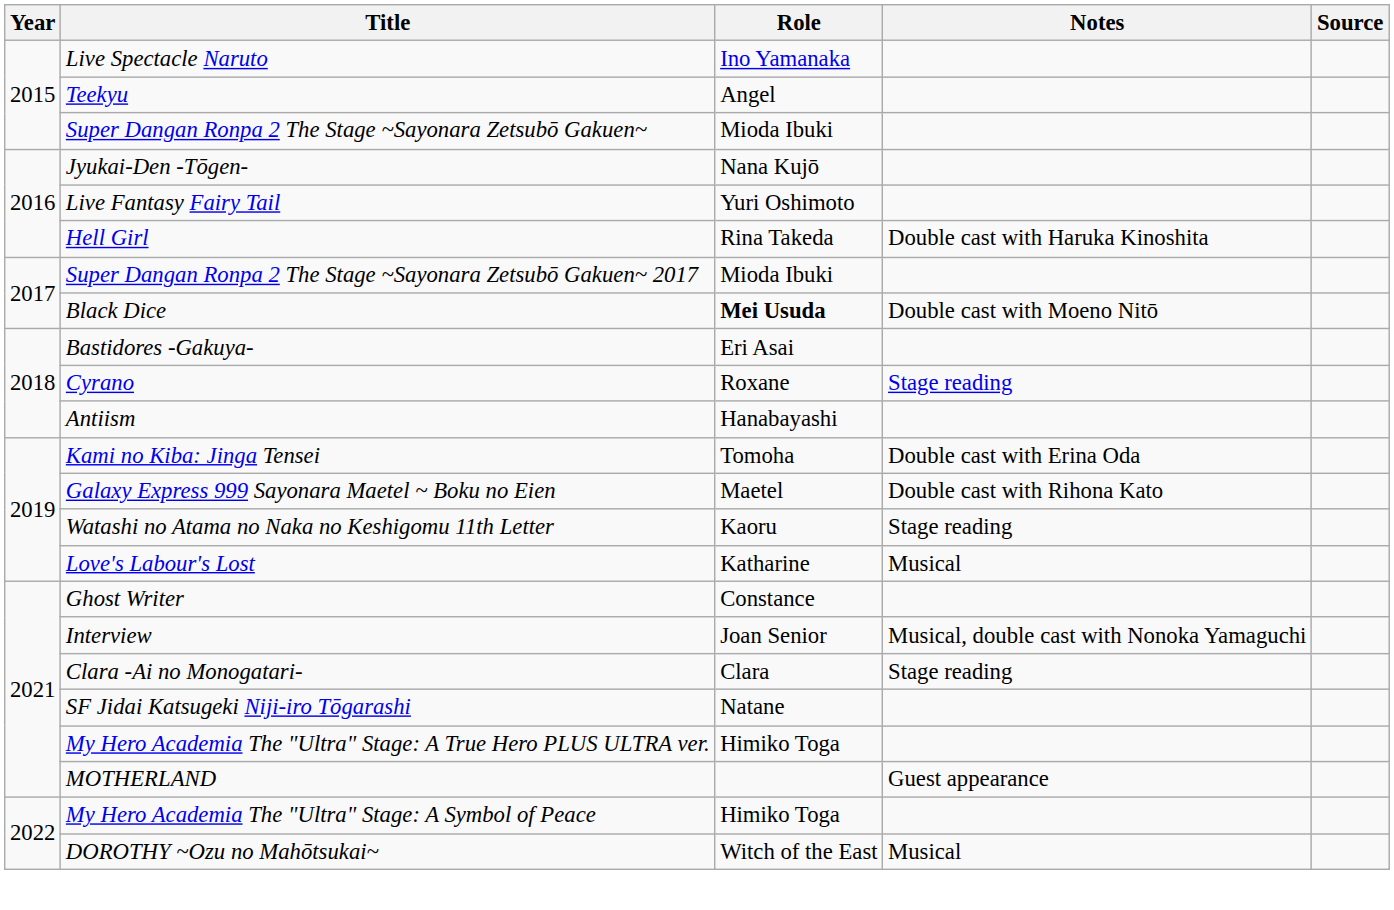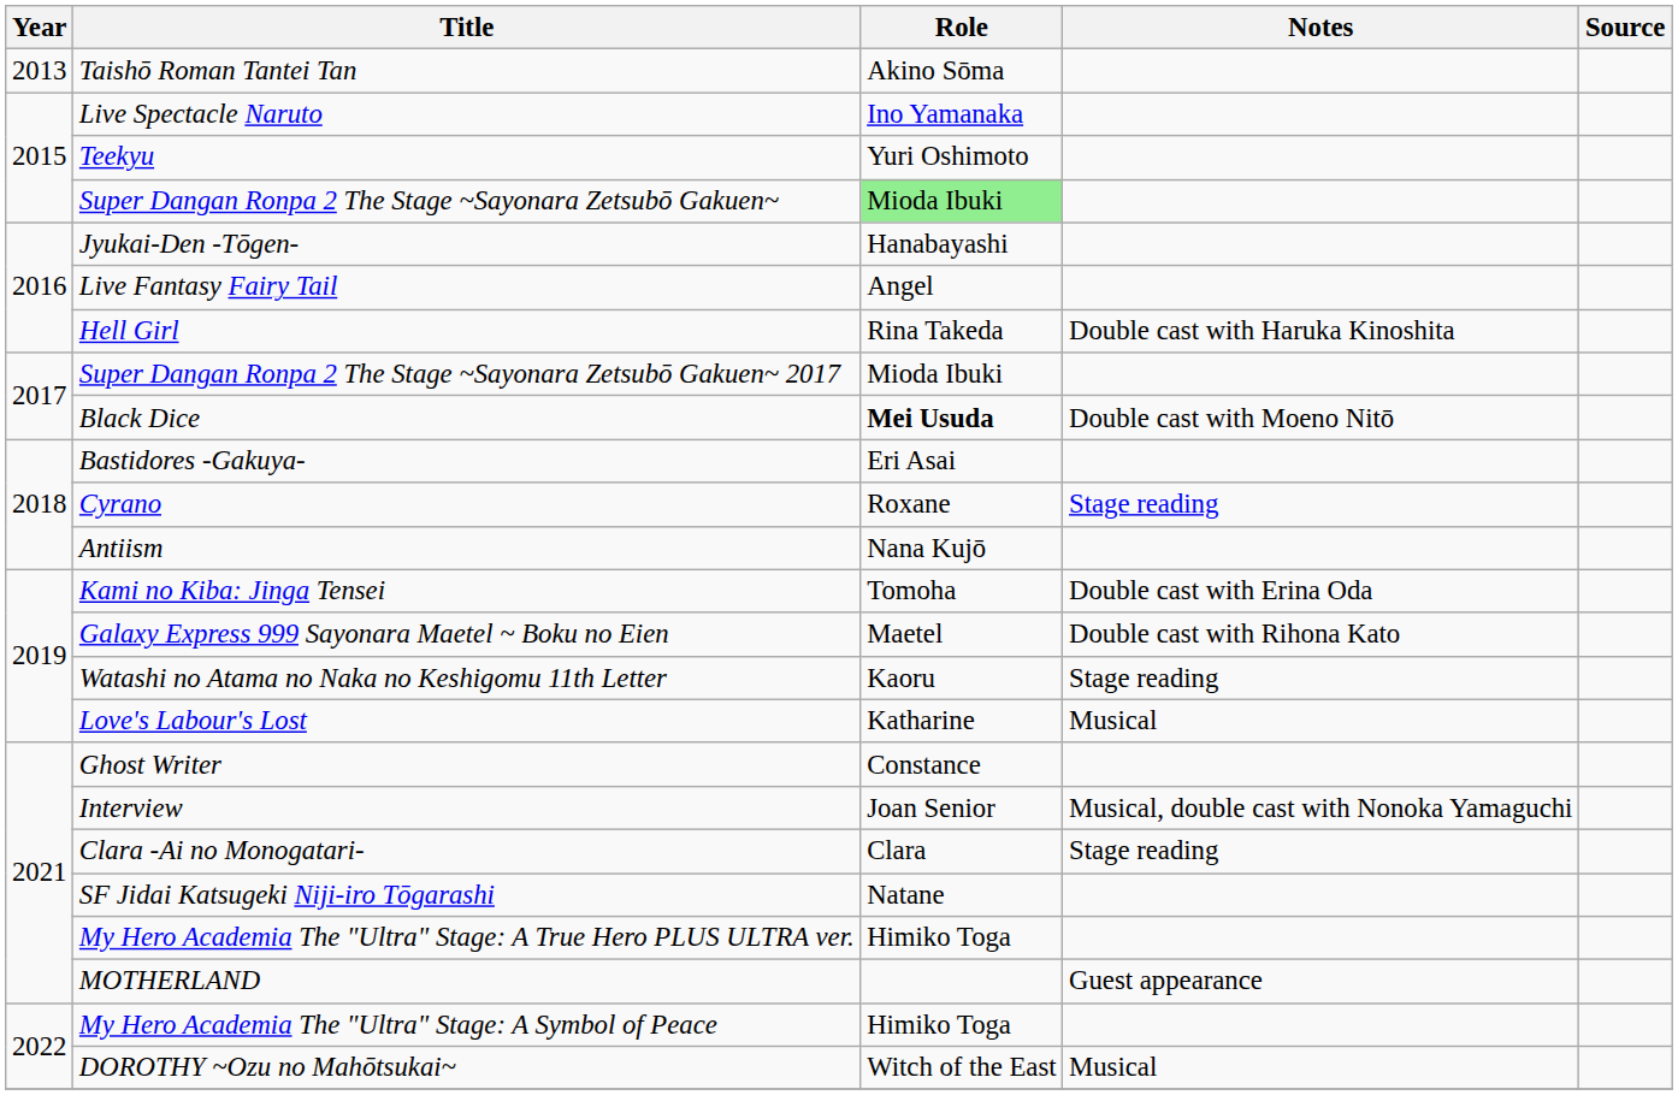 <table class="wikitable">
 <tr>
 <th>Year</th>
 <th>Title</th>
 <th>Role</th>
 <th>Notes</th>
 <th>Source</th>
+</tr>
+<tr>
+<td>2013</td>
+<td><em>Taishō Roman Tantei Tan</em></td>
+<td>Akino Sōma</td>
+<td></td>
+<td></td>
 </tr>
 <tr>
 <td rowspan="3">2015</td>
 <td><em>Live Spectacle <a href='#'>Naruto</a></em></td>
 <td><a href='#'>Ino Yamanaka</a></td>
 <td></td>
 <td></td>
 </tr>
 <tr>
 <td><em><a href='#'>Teekyu</a></em></td>
-<td>Angel</td>
+<td>Yuri Oshimoto</td>
 <td></td>
 <td></td>
 </tr>
 <tr>
 <td><em><a href='#'>Super Dangan Ronpa 2</a> The Stage ~Sayonara Zetsubō Gakuen~</em></td>
-<td>Mioda Ibuki</td>
+<td style="background: lightgreen;">Mioda Ibuki</td>
 <td></td>
 <td></td>
 </tr>
 <tr>
 <td rowspan="3">2016</td>
 <td><em>Jyukai-Den -Tōgen-</em></td>
-<td>Nana Kujō</td>
+<td>Hanabayashi</td>
 <td></td>
 <td></td>
 </tr>
 <tr>
 <td><em>Live Fantasy <a href='#'>Fairy Tail</a></em></td>
-<td>Yuri Oshimoto</td>
+<td>Angel</td>
 <td></td>
 <td></td>
 </tr>
 <tr>
 <td><em><a href='#'>Hell Girl</a></em></td>
 <td>Rina Takeda</td>
 <td>Double cast with Haruka Kinoshita</td>
 <td></td>
 </tr>
 <tr>
 <td rowspan="2">2017</td>
 <td><em><a href='#'>Super Dangan Ronpa 2</a> The Stage ~Sayonara Zetsubō Gakuen~ 2017</em></td>
 <td>Mioda Ibuki</td>
 <td></td>
 <td></td>
 </tr>
 <tr>
 <td><em>Black Dice</em></td>
 <td><strong>Mei Usuda</strong></td>
 <td>Double cast with Moeno Nitō</td>
 <td></td>
 </tr>
 <tr>
 <td rowspan="3">2018</td>
 <td><em>Bastidores -Gakuya-</em></td>
 <td>Eri Asai</td>
 <td></td>
 <td></td>
 </tr>
 <tr>
 <td><em><a href='#'>Cyrano</a></em></td>
 <td>Roxane</td>
 <td><a href='#'>Stage reading</a></td>
 <td></td>
 </tr>
 <tr>
 <td><em>Antiism</em></td>
-<td>Hanabayashi</td>
+<td>Nana Kujō</td>
 <td></td>
 <td></td>
 </tr>
 <tr>
 <td rowspan="4">2019</td>
 <td><em><a href='#'>Kami no Kiba: Jinga</a> Tensei</em></td>
 <td>Tomoha</td>
 <td>Double cast with Erina Oda</td>
 <td></td>
 </tr>
 <tr>
 <td><em><a href='#'>Galaxy Express 999</a> Sayonara Maetel ~ Boku no Eien</em></td>
 <td>Maetel</td>
 <td>Double cast with Rihona Kato</td>
 <td></td>
 </tr>
 <tr>
 <td><em>Watashi no Atama no Naka no Keshigomu 11th Letter</em></td>
 <td>Kaoru</td>
 <td>Stage reading</td>
 <td></td>
 </tr>
 <tr>
 <td><em><a href='#'>Love's Labour's Lost</a></em></td>
 <td>Katharine</td>
 <td>Musical</td>
 <td></td>
 </tr>
 <tr>
 <td rowspan="6">2021</td>
 <td><em>Ghost Writer</em></td>
 <td>Constance</td>
 <td></td>
 <td></td>
 </tr>
 <tr>
 <td><em>Interview</em></td>
 <td>Joan Senior</td>
 <td>Musical, double cast with Nonoka Yamaguchi</td>
 <td></td>
 </tr>
 <tr>
 <td><em>Clara -Ai no Monogatari-</em></td>
 <td>Clara</td>
 <td>Stage reading</td>
 <td></td>
 </tr>
 <tr>
 <td><em>SF Jidai Katsugeki <a href='#'>Niji-iro Tōgarashi</a></em></td>
 <td>Natane</td>
 <td></td>
 <td></td>
 </tr>
 <tr>
 <td><em><a href='#'>My Hero Academia</a> The "Ultra" Stage: A True Hero PLUS ULTRA ver.</em></td>
 <td>Himiko Toga</td>
 <td></td>
 <td></td>
 </tr>
 <tr>
 <td><em>MOTHERLAND</em></td>
 <td></td>
 <td>Guest appearance</td>
 <td></td>
 </tr>
 <tr>
 <td rowspan="2">2022</td>
 <td><em><a href='#'>My Hero Academia</a> The "Ultra" Stage: A Symbol of Peace</em></td>
 <td>Himiko Toga</td>
 <td></td>
 <td></td>
 </tr>
 <tr>
 <td><em>DOROTHY ~Ozu no Mahōtsukai~</em></td>
 <td>Witch of the East</td>
 <td>Musical</td>
 <td></td>
 </tr>
 <tr>
 </tr>
 </table>
